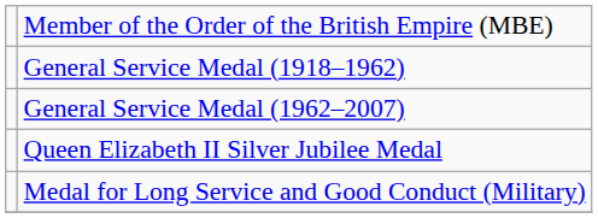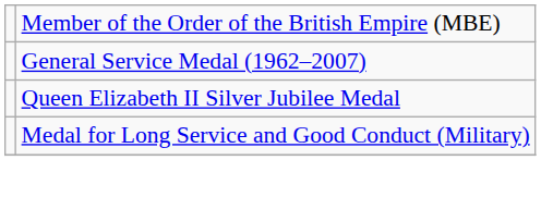 <table class="wikitable">
 <tr>
 <td></td>
 <td><a href='#'>Member of the Order of the British Empire</a> (MBE)</td>
-</tr>
-<tr>
-<td></td>
-<td><a href='#'> General Service Medal (1918–1962)</a></td>
 </tr>
 <tr>
 <td></td>
 <td><a href='#'> General Service Medal (1962–2007)</a></td>
 </tr>
 <tr>
 <td></td>
 <td><a href='#'>Queen Elizabeth II Silver Jubilee Medal</a></td>
 </tr>
 <tr>
 <td></td>
 <td><a href='#'>Medal for Long Service and Good Conduct (Military)</a></td>
 </tr>
 <tr>
 </tr>
 </table>
